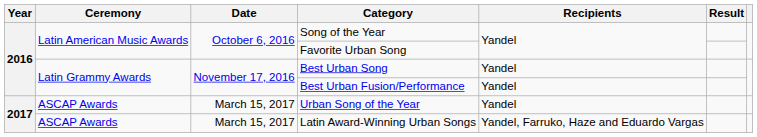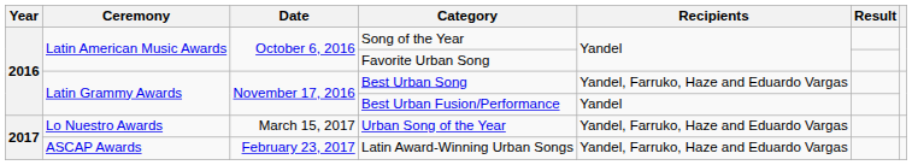 <table class="wikitable sortable plainrowheaders">
 <tr>
 <th>Year</th>
 <th>Ceremony</th>
 <th>Date</th>
 <th>Category</th>
 <th>Recipients</th>
 <th>Result</th>
 <th class="unsortable"></th>
 </tr>
 <tr>
 <th scope="row" rowspan="4">2016</th>
 <td rowspan="2"><a href='#'>Latin American Music Awards</a></td>
 <td rowspan="2" align="right"><a href='#'>October 6, 2016</a></td>
 <td>Song of the Year</td>
 <td rowspan="2">Yandel</td>
 <td></td>
 <td rowspan="2"></td>
 </tr>
 <tr>
 <td>Favorite Urban Song</td>
 <td></td>
 </tr>
 <tr>
 <td rowspan="2"><a href='#'>Latin Grammy Awards</a></td>
 <td rowspan="2" align="right"><a href='#'>November 17, 2016</a></td>
 <td><a href='#'>Best Urban Song</a></td>
-<td>Yandel</td>
+<td>Yandel, Farruko, Haze and Eduardo Vargas</td>
 <td></td>
 <td rowspan="2"></td>
 </tr>
 <tr>
 <td><a href='#'>Best Urban Fusion/Performance</a></td>
 <td>Yandel</td>
 <td></td>
 </tr>
 <tr>
 <th scope="row" rowspan="2">2017</th>
-<td><a href='#'>ASCAP Awards</a></td>
+<td><a href='#'>Lo Nuestro Awards</a></td>
 <td align="right">March 15, 2017</td>
 <td><a href='#'>Urban Song of the Year</a></td>
-<td>Yandel</td>
+<td>Yandel, Farruko, Haze and Eduardo Vargas</td>
 <td></td>
 <td></td>
 </tr>
 <tr>
 <td><a href='#'>ASCAP Awards</a></td>
-<td align="right">March 15, 2017</td>
+<td align="right"><a href='#'>February 23, 2017</a></td>
 <td>Latin Award-Winning Urban Songs</td>
 <td>Yandel, Farruko, Haze and Eduardo Vargas</td>
 <td></td>
 <td></td>
 </tr>
 </table>
